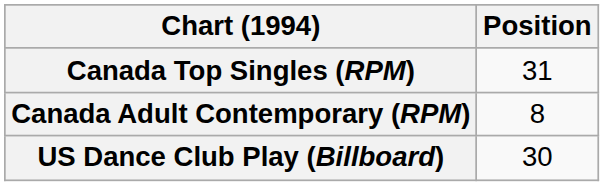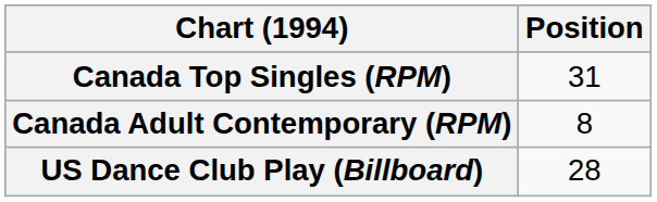 <table class="wikitable sortable plainrowheaders" style="text-align:center">
 <tr>
 <th scope="col">Chart (1994)</th>
 <th scope="col">Position</th>
 </tr>
 <tr>
 <th scope="row">Canada Top Singles (<em>RPM</em>)</th>
 <td>31</td>
 </tr>
 <tr>
 <th scope="row">Canada Adult Contemporary (<em>RPM</em>)</th>
 <td>8</td>
 </tr>
 <tr>
 <th scope="row">US Dance Club Play (<em>Billboard</em>)</th>
-<td>30</td>
+<td>28</td>
 </tr>
 </table>
